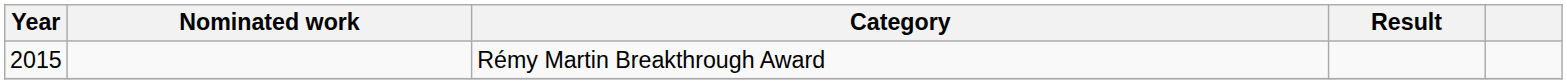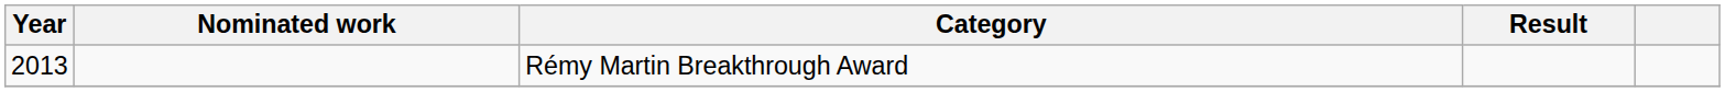 <table class=wikitable>
 <tr>
 <th width=4%>Year</th>
 <th width=26%>Nominated work</th>
 <th width=55%>Category</th>
 <th width=10%>Result</th>
 <th width=5%></th>
 </tr>
 <tr>
-<td>2015</td>
+<td>2013</td>
 <td></td>
 <td>Rémy Martin Breakthrough Award</td>
 <td></td>
 <td></td>
 </tr>
 <tr>
 </tr>
 </table>
